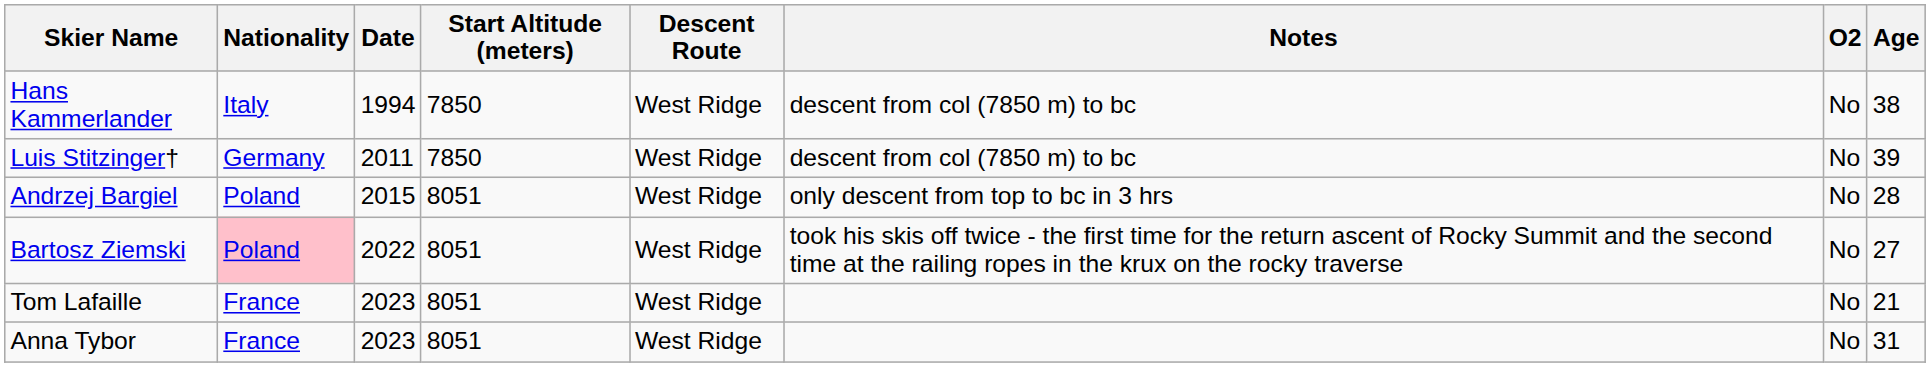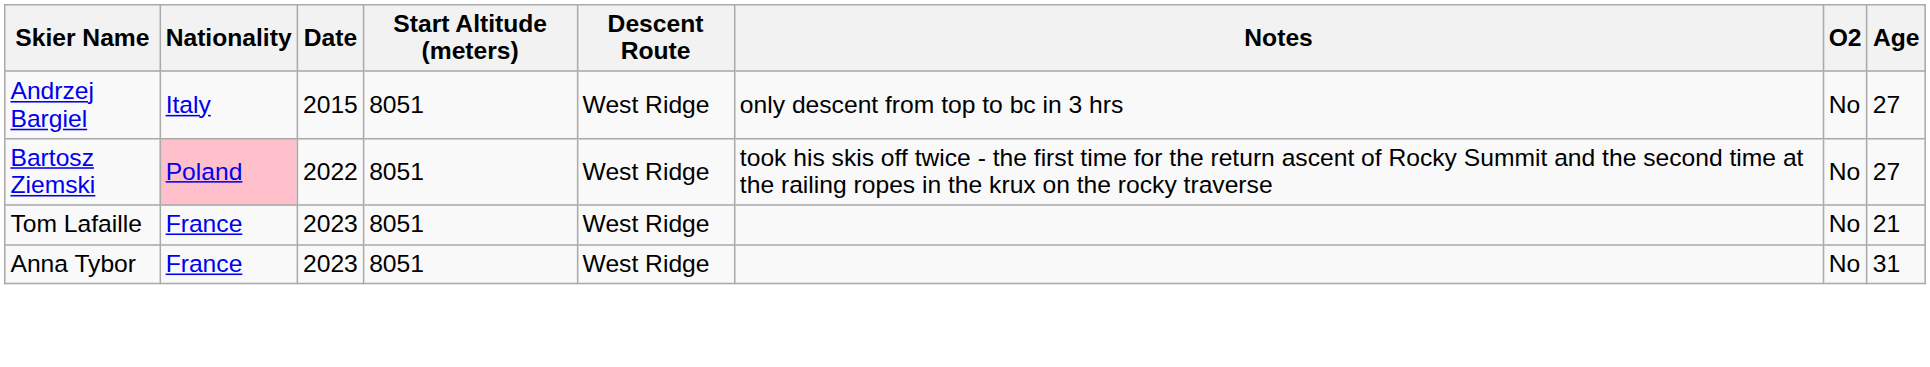 <table class="wikitable sortable">
 <tr>
 <th scope="col">Skier Name</th>
 <th scope="col">Nationality</th>
 <th scope="col">Date</th>
 <th scope="col">Start Altitude (meters)</th>
 <th scope="col">Descent Route</th>
 <th scope="col">Notes</th>
 <th scope="col">O2</th>
 <th scope="col">Age</th>
 </tr>
 <tr>
-<td><a href='#'>Hans Kammerlander</a></td>
+<td><a href='#'>Andrzej Bargiel</a></td>
 <td><a href='#'>Italy</a></td>
-<td>1994</td>
-<td>7850</td>
-<td>West Ridge</td>
-<td>descent from col (7850 m) to bc</td>
-<td>No</td>
-<td>38</td>
-</tr>
-<tr>
-<td><a href='#'>Luis Stitzinger</a>†</td>
-<td><a href='#'>Germany</a></td>
-<td>2011</td>
-<td>7850</td>
-<td>West Ridge</td>
-<td>descent from col (7850 m) to bc</td>
-<td>No</td>
-<td>39</td>
-</tr>
-<tr>
-<td><a href='#'>Andrzej Bargiel</a></td>
-<td><a href='#'>Poland</a></td>
 <td>2015</td>
 <td>8051</td>
 <td>West Ridge</td>
 <td>only descent from top to bc in 3 hrs </td>
 <td>No</td>
-<td>28</td>
+<td>27</td>
 </tr>
 <tr>
 <td><a href='#'>Bartosz Ziemski</a></td>
 <td style="background: pink;"><a href='#'>Poland</a></td>
 <td>2022</td>
 <td>8051</td>
 <td>West Ridge</td>
 <td>took his skis off twice - the first time for the return ascent of Rocky Summit and the second time at the railing ropes in the krux on the rocky traverse </td>
 <td>No</td>
 <td>27</td>
 </tr>
 <tr>
 <td>Tom Lafaille</td>
 <td><a href='#'>France</a></td>
 <td>2023</td>
 <td>8051</td>
 <td>West Ridge</td>
 <td></td>
 <td>No</td>
 <td>21</td>
 </tr>
 <tr>
 <td>Anna Tybor</td>
 <td><a href='#'>France</a></td>
 <td>2023</td>
 <td>8051</td>
 <td>West Ridge</td>
 <td></td>
 <td>No</td>
 <td>31</td>
 </tr>
 </table>
